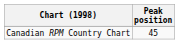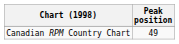 <table class="wikitable sortable">
 <tr>
 <th align="left">Chart (1998)</th>
 <th align="center">Peak<br>position</th>
 </tr>
 <tr>
 </tr>
 <tr>
 <td align="left">Canadian <em>RPM</em> Country Chart</td>
-<td align="center">45</td>
+<td align="center">49</td>
 </tr>
 </table>
